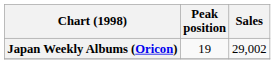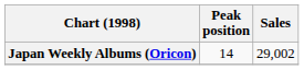 <table class="wikitable sortable plainrowheaders" style="text-align:center;">
 <tr>
 <th scope="col">Chart (1998)</th>
 <th scope="col">Peak<br>position</th>
 <th scope="col">Sales</th>
 </tr>
 <tr>
 <th scope="row">Japan Weekly Albums (<a href='#'>Oricon</a>)</th>
-<td style="text-align:center;">19</td>
+<td style="text-align:center;">14</td>
 <td style="text-align:left;">29,002</td>
 </tr>
 <tr>
 </tr>
 </table>
